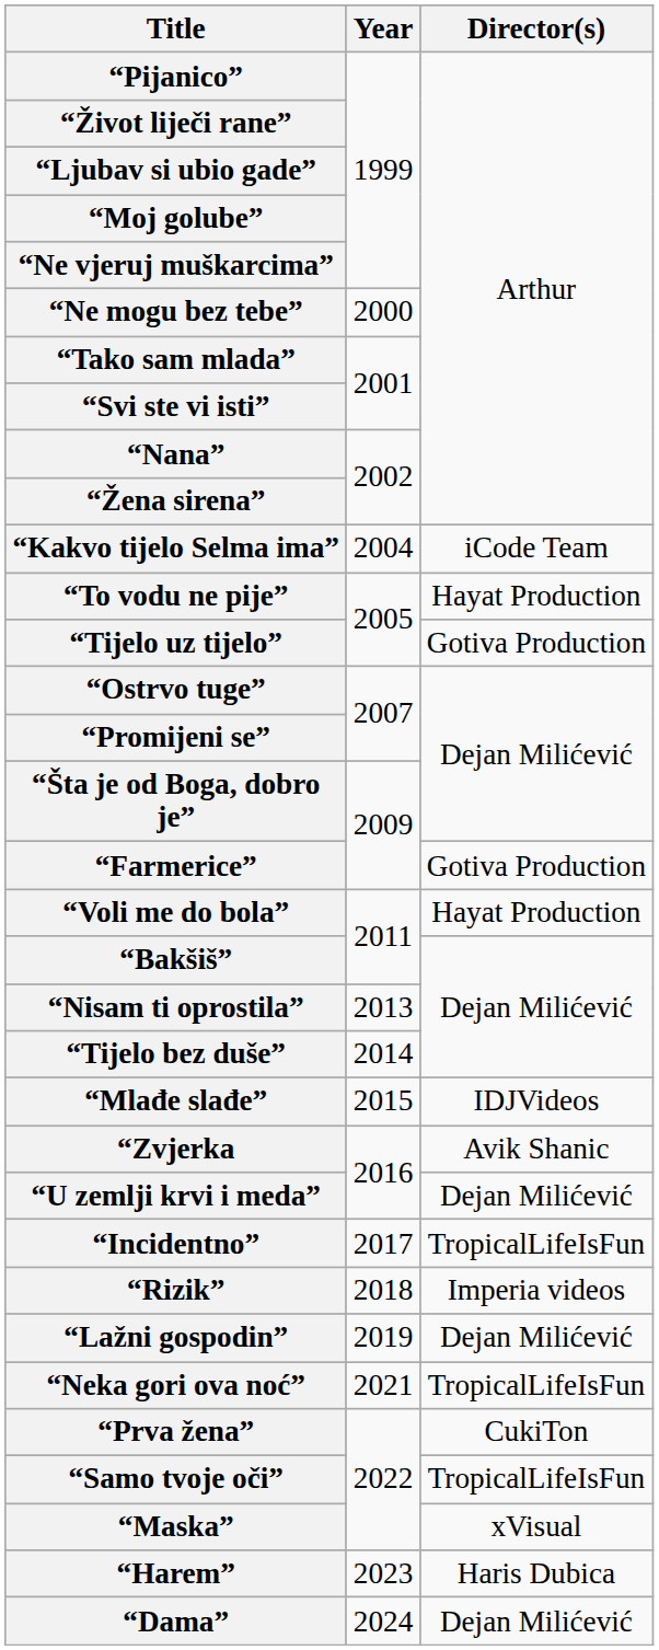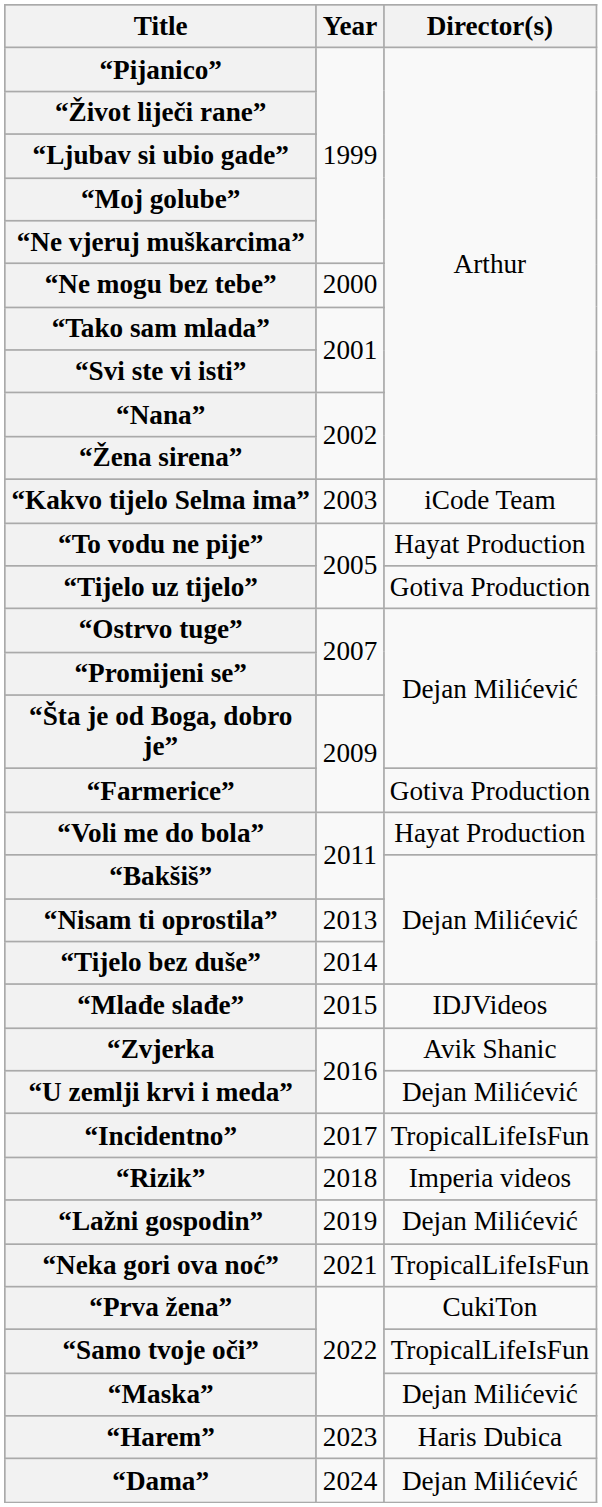 <table class="wikitable plainrowheaders" style="text-align:center;">
 <tr>
 <th scope="col" style="width:11em;">Title</th>
 <th scope="col">Year</th>
 <th scope="col">Director(s)</th>
 </tr>
 <tr>
 <th scope="row">“Pijanico”</th>
 <td rowspan="5">1999</td>
 <td rowspan="10">Arthur</td>
 </tr>
 <tr>
 <th scope="row">“Život liječi rane”</th>
 </tr>
 <tr>
 <th scope="row">“Ljubav si ubio gade”</th>
 </tr>
 <tr>
 <th scope="row">“Moj golube”</th>
 </tr>
 <tr>
 <th scope="row">“Ne vjeruj muškarcima”</th>
 </tr>
 <tr>
 <th scope="row">“Ne mogu bez tebe”</th>
 <td>2000</td>
 </tr>
 <tr>
 <th scope="row">“Tako sam mlada”</th>
 <td rowspan="2">2001</td>
 </tr>
 <tr>
 <th scope="row">“Svi ste vi isti”</th>
 </tr>
 <tr>
 <th scope="row">“Nana”</th>
 <td rowspan="2">2002</td>
 </tr>
 <tr>
 <th scope="row">“Žena sirena”</th>
 </tr>
 <tr>
 <th scope="row">“Kakvo tijelo Selma ima”</th>
-<td>2004</td>
+<td>2003</td>
 <td>iCode Team</td>
 </tr>
 <tr>
 <th scope="row">“To vodu ne pije” <br></th>
 <td rowspan="2">2005</td>
 <td>Hayat Production</td>
 </tr>
 <tr>
 <th scope="row">“Tijelo uz tijelo”</th>
 <td>Gotiva Production</td>
 </tr>
 <tr>
 <th scope="row">“Ostrvo tuge”</th>
 <td rowspan="2">2007</td>
 <td rowspan="3">Dejan Milićević</td>
 </tr>
 <tr>
 <th scope="row">“Promijeni se”</th>
 </tr>
 <tr>
 <th scope="row">“Šta je od Boga, dobro je” <br></th>
 <td rowspan="2">2009</td>
 </tr>
 <tr>
 <th scope="row">“Farmerice”</th>
 <td>Gotiva Production</td>
 </tr>
 <tr>
 <th scope="row">“Voli me do bola”</th>
 <td rowspan="2">2011</td>
 <td>Hayat Production</td>
 </tr>
 <tr>
 <th scope="row">“Bakšiš”</th>
 <td rowspan="3">Dejan Milićević</td>
 </tr>
 <tr>
 <th scope="row">“Nisam ti oprostila”</th>
 <td>2013</td>
 </tr>
 <tr>
 <th scope="row">“Tijelo bez duše”</th>
 <td>2014</td>
 </tr>
 <tr>
 <th scope="row">“Mlađe slađe” <br></th>
 <td>2015</td>
 <td>IDJVideos</td>
 </tr>
 <tr>
 <th scope="row">“Zvjerka</th>
 <td rowspan="2">2016</td>
 <td>Avik Shanic</td>
 </tr>
 <tr>
 <th scope="row">“U zemlji krvi i meda”</th>
 <td>Dejan Milićević</td>
 </tr>
 <tr>
 <th scope="row">“Incidentno”</th>
 <td>2017</td>
 <td>TropicalLifeIsFun</td>
 </tr>
 <tr>
 <th scope="row">“Rizik”</th>
 <td>2018</td>
 <td>Imperia videos</td>
 </tr>
 <tr>
 <th scope="row">“Lažni gospodin”</th>
 <td>2019</td>
 <td>Dejan Milićević</td>
 </tr>
 <tr>
 <th scope="row">“Neka gori ova noć” <br></th>
 <td>2021</td>
 <td>TropicalLifeIsFun</td>
 </tr>
 <tr>
 <th scope="row">“Prva žena”</th>
 <td rowspan="3">2022</td>
 <td>CukiTon</td>
 </tr>
 <tr>
 <th scope="row">“Samo tvoje oči”</th>
 <td>TropicalLifeIsFun</td>
 </tr>
 <tr>
 <th scope="row">“Maska”</th>
-<td>xVisual</td>
+<td>Dejan Milićević</td>
 </tr>
 <tr>
 <th scope="row">“Harem”</th>
 <td>2023</td>
 <td>Haris Dubica</td>
 </tr>
 <tr>
 <th scope="row">“Dama”</th>
 <td>2024</td>
 <td>Dejan Milićević</td>
 </tr>
 </table>
